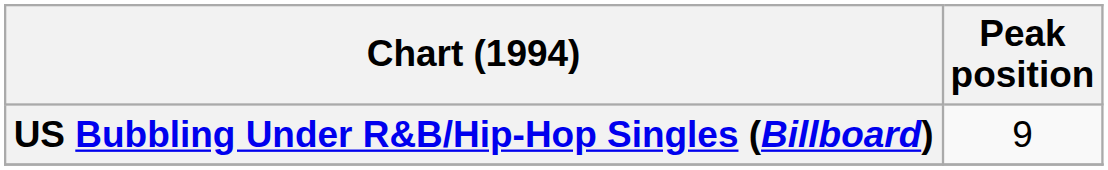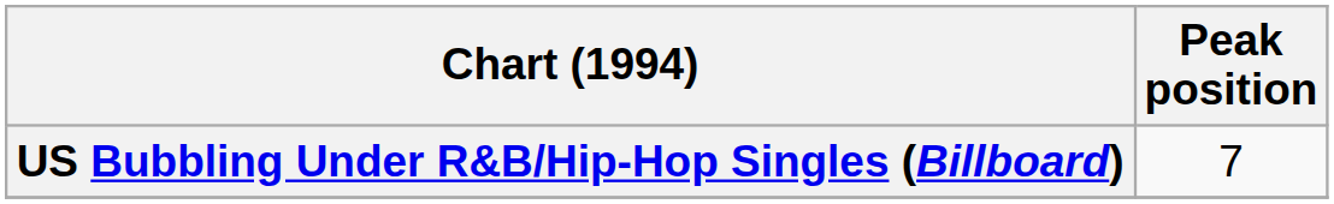 <table class="wikitable sortable plainrowheaders" style="text-align:center">
 <tr>
 <th scope="col">Chart (1994)</th>
 <th scope="col">Peak<br>position</th>
 </tr>
 <tr>
 <th scope="row">US <a href='#'>Bubbling Under R&B/Hip-Hop Singles</a> (<em><a href='#'>Billboard</a></em>)</th>
-<td>9</td>
+<td>7</td>
 </tr>
 <tr>
 </tr>
 </table>
